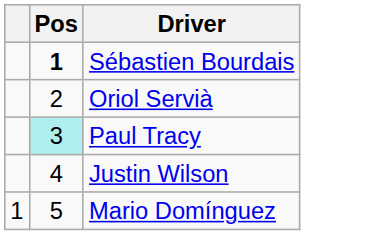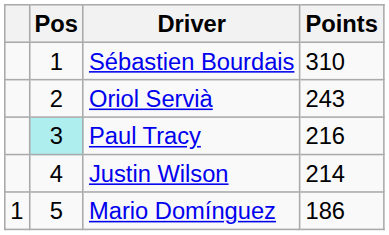 <table class="wikitable" style="font-size: 95%;">
 <tr>
 <th></th>
 <th>Pos</th>
 <th>Driver</th>
+<th>Points</th>
 </tr>
 <tr>
 <td align="left"></td>
-<td align="center"><strong>1</strong></td>
+<td align="center">1</td>
 <td> <a href='#'>Sébastien Bourdais</a></td>
+<td align="left">310</td>
 </tr>
 <tr>
 <td align="left"></td>
 <td align="center">2</td>
 <td> <a href='#'>Oriol Servià</a></td>
+<td align="left">243</td>
 </tr>
 <tr>
 <td align="left"></td>
 <td align="center" style="background: paleturquoise;">3</td>
 <td> <a href='#'>Paul Tracy</a></td>
+<td align="left">216</td>
 </tr>
 <tr>
 <td align="left"></td>
 <td align="center">4</td>
 <td> <a href='#'>Justin Wilson</a></td>
+<td align="left">214</td>
 </tr>
 <tr>
 <td align="left"> 1</td>
 <td align="center">5</td>
 <td> <a href='#'>Mario Domínguez</a></td>
+<td align="left">186</td>
 </tr>
 </table>
